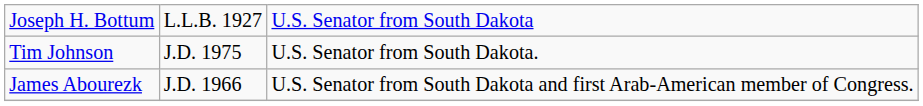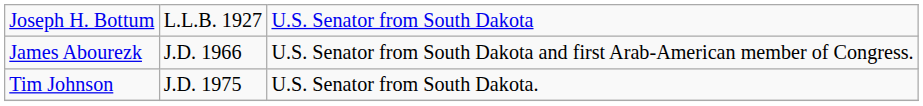 <table class="wikitable">
 <tr>
 <td><a href='#'>Joseph H. Bottum</a></td>
 <td>L.L.B. 1927</td>
 <td><a href='#'>U.S. Senator from South Dakota</a></td>
 </tr>
 <tr>
+<td><a href='#'>James Abourezk</a></td>
+<td>J.D. 1966</td>
+<td>U.S. Senator from South Dakota and first Arab-American member of Congress.</td>
+</tr>
+<tr>
 <td><a href='#'>Tim Johnson</a></td>
 <td>J.D. 1975</td>
 <td>U.S. Senator from South Dakota.</td>
 </tr>
 <tr>
-<td><a href='#'>James Abourezk</a></td>
-<td>J.D. 1966</td>
-<td>U.S. Senator from South Dakota and first Arab-American member of Congress.</td>
-</tr>
-<tr>
 </tr>
 </table>
